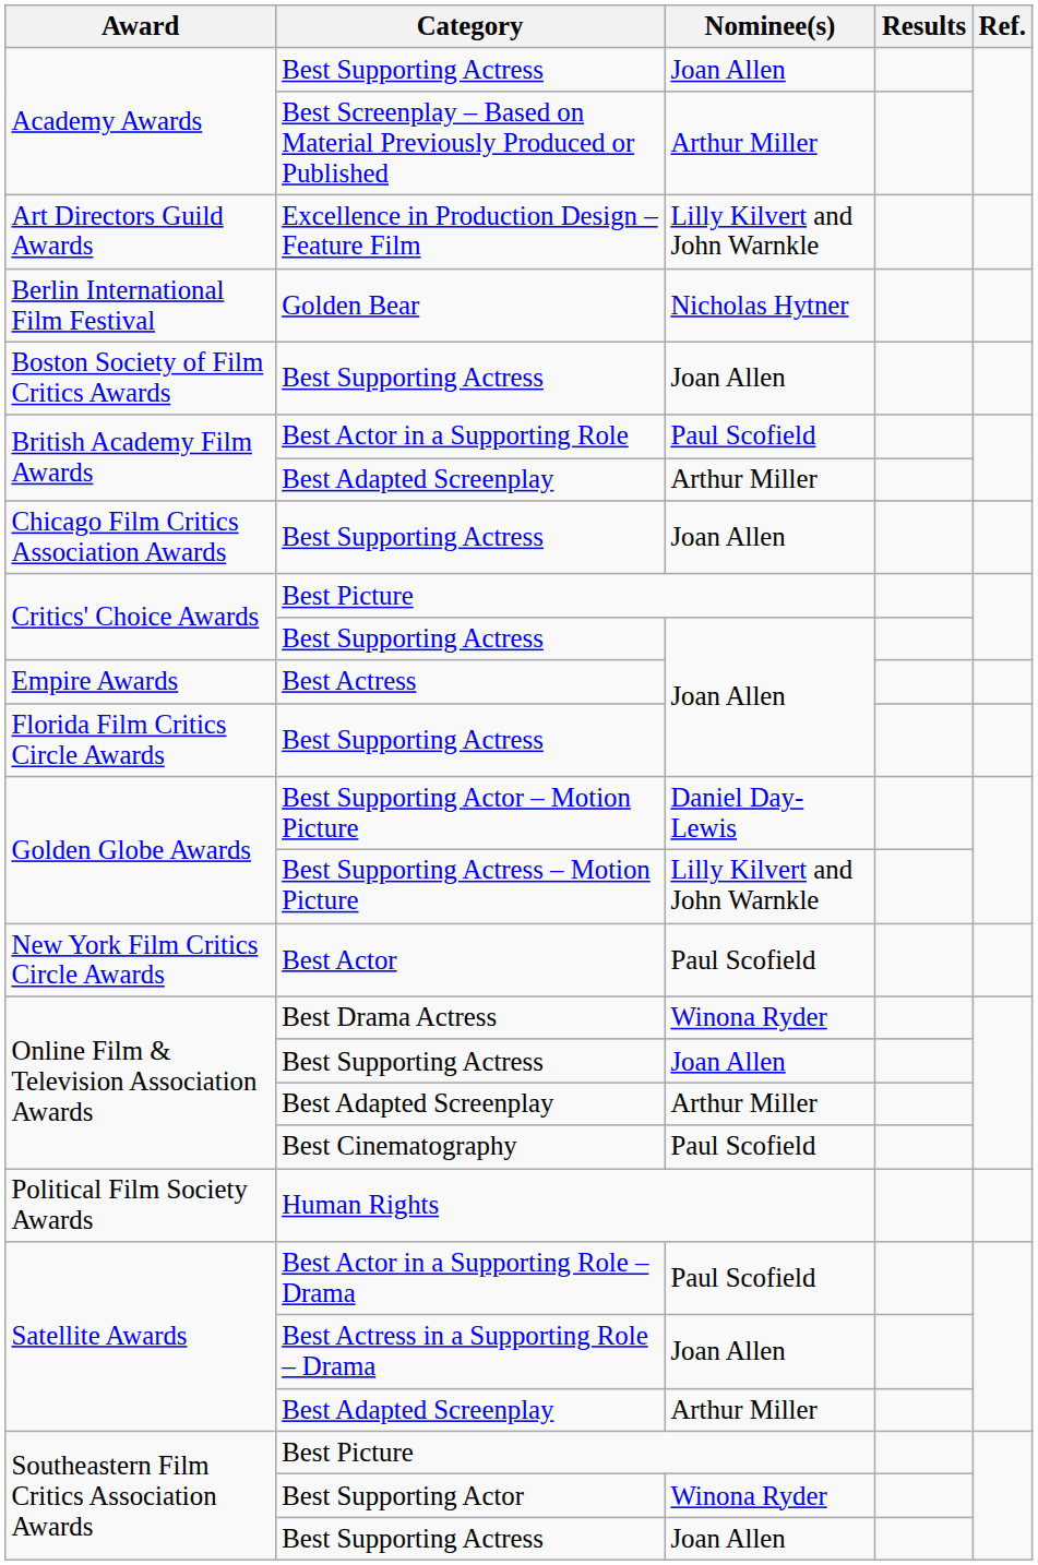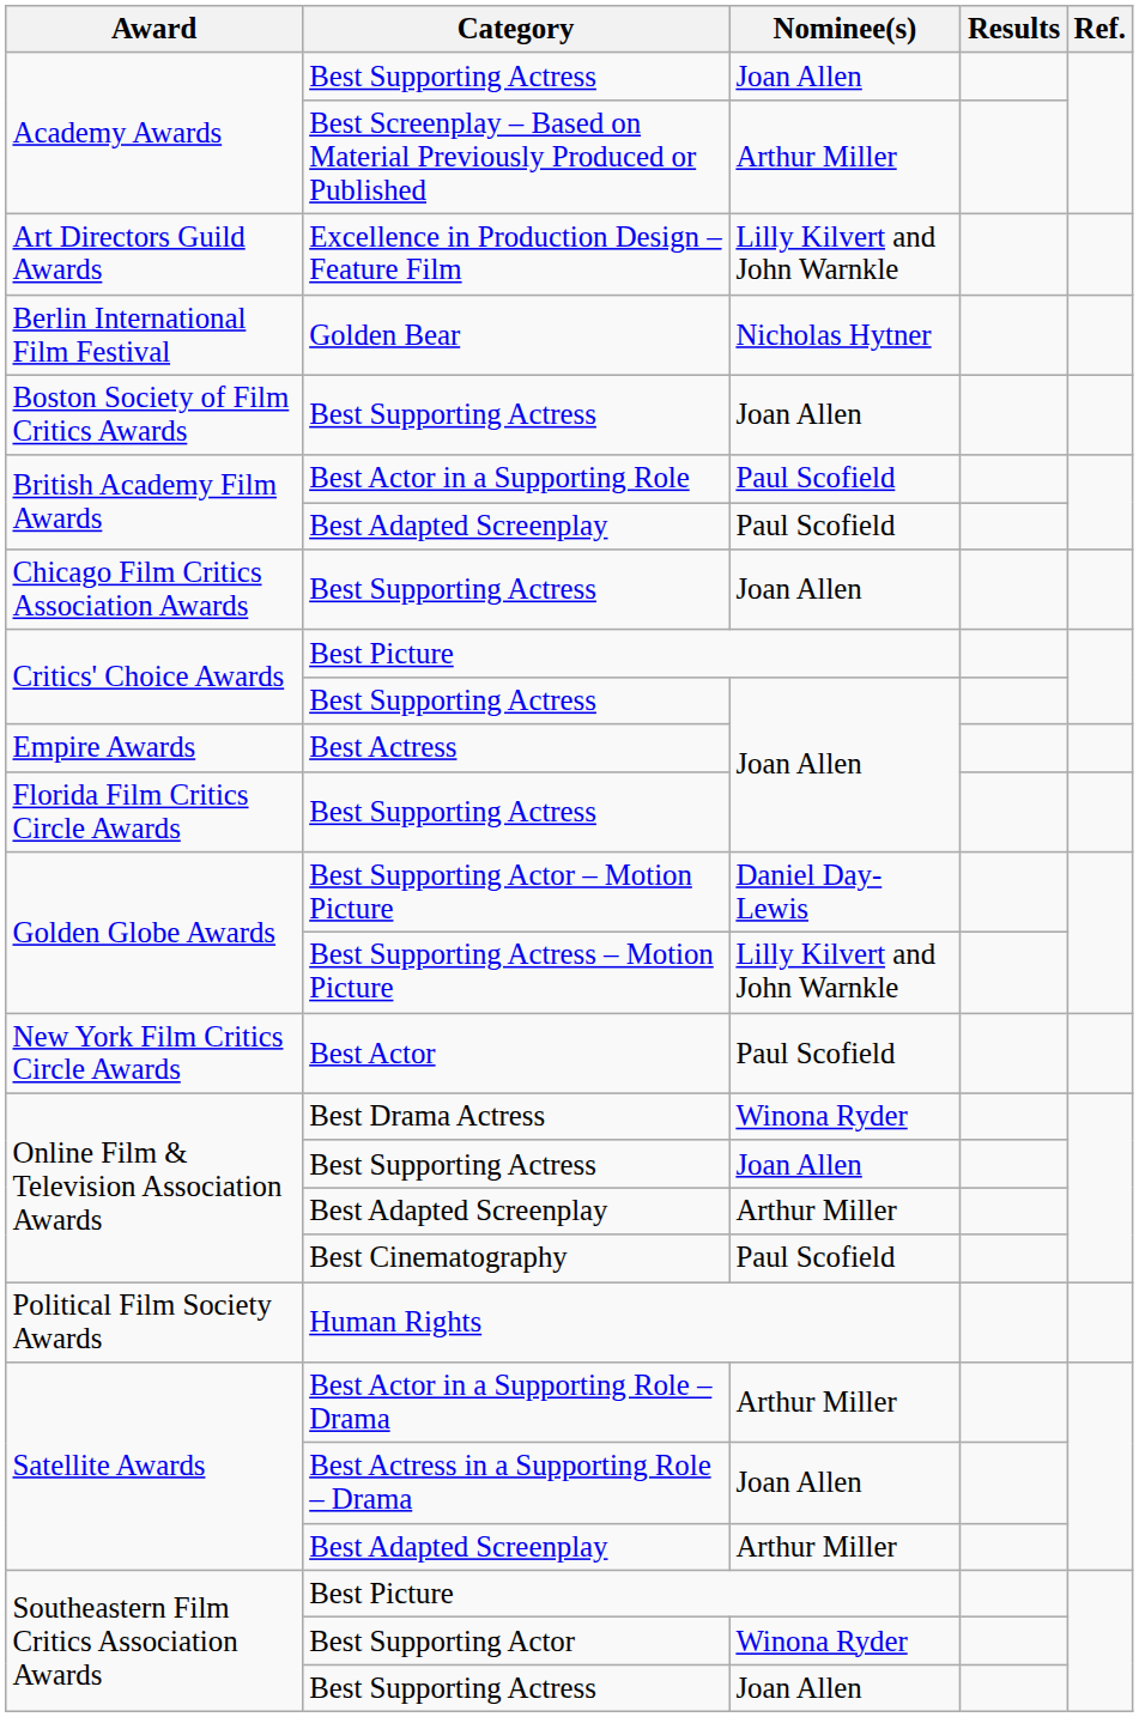 <table class="wikitable">
 <tr>
 <th>Award</th>
 <th>Category</th>
 <th>Nominee(s)</th>
 <th>Results</th>
 <th>Ref.</th>
 </tr>
 <tr>
 <td rowspan="2"><a href='#'>Academy Awards</a></td>
 <td><a href='#'>Best Supporting Actress</a></td>
 <td><a href='#'>Joan Allen</a></td>
 <td></td>
 <td align="center" rowspan="2"></td>
 </tr>
 <tr>
 <td><a href='#'>Best Screenplay – Based on Material Previously Produced or Published</a></td>
 <td><a href='#'>Arthur Miller</a></td>
 <td></td>
 </tr>
 <tr>
 <td><a href='#'>Art Directors Guild Awards</a></td>
 <td><a href='#'>Excellence in Production Design – Feature Film</a></td>
 <td><a href='#'>Lilly Kilvert</a> and John Warnkle</td>
 <td></td>
 <td align="center"></td>
 </tr>
 <tr>
 <td><a href='#'>Berlin International Film Festival</a></td>
 <td><a href='#'>Golden Bear</a></td>
 <td><a href='#'>Nicholas Hytner</a></td>
 <td></td>
 <td align="center"></td>
 </tr>
 <tr>
 <td><a href='#'>Boston Society of Film Critics Awards</a></td>
 <td><a href='#'>Best Supporting Actress</a></td>
 <td>Joan Allen</td>
 <td></td>
 <td align="center"></td>
 </tr>
 <tr>
 <td rowspan="2"><a href='#'>British Academy Film Awards</a></td>
 <td><a href='#'>Best Actor in a Supporting Role</a></td>
 <td><a href='#'>Paul Scofield</a></td>
 <td></td>
 <td align="center" rowspan="2"></td>
 </tr>
 <tr>
 <td><a href='#'>Best Adapted Screenplay</a></td>
-<td>Arthur Miller</td>
+<td>Paul Scofield</td>
 <td></td>
 </tr>
 <tr>
 <td><a href='#'>Chicago Film Critics Association Awards</a></td>
 <td><a href='#'>Best Supporting Actress</a></td>
 <td>Joan Allen</td>
 <td></td>
 <td align="center"></td>
 </tr>
 <tr>
 <td rowspan="2"><a href='#'>Critics' Choice Awards</a></td>
 <td colspan="2"><a href='#'>Best Picture</a></td>
 <td></td>
 <td align="center" rowspan="2"></td>
 </tr>
 <tr>
 <td><a href='#'>Best Supporting Actress</a></td>
 <td rowspan="3">Joan Allen</td>
 <td></td>
 </tr>
 <tr>
 <td><a href='#'>Empire Awards</a></td>
 <td><a href='#'>Best Actress</a></td>
 <td></td>
 <td align="center"></td>
 </tr>
 <tr>
 <td><a href='#'>Florida Film Critics Circle Awards</a></td>
 <td><a href='#'>Best Supporting Actress</a></td>
 <td></td>
 <td align="center"></td>
 </tr>
 <tr>
 <td rowspan="2"><a href='#'>Golden Globe Awards</a></td>
 <td><a href='#'>Best Supporting Actor – Motion Picture</a></td>
 <td><a href='#'>Daniel Day-Lewis</a></td>
 <td></td>
 <td align="center" rowspan="2"></td>
 </tr>
 <tr>
 <td><a href='#'>Best Supporting Actress – Motion Picture</a></td>
 <td><a href='#'>Lilly Kilvert</a> and John Warnkle</td>
 <td></td>
 </tr>
 <tr>
 <td><a href='#'>New York Film Critics Circle Awards</a></td>
 <td><a href='#'>Best Actor</a></td>
 <td>Paul Scofield</td>
 <td></td>
 <td align="center"></td>
 </tr>
 <tr>
 <td rowspan="4">Online Film & Television Association Awards</td>
 <td>Best Drama Actress</td>
 <td><a href='#'>Winona Ryder</a></td>
 <td></td>
 <td align="center" rowspan="4"></td>
 </tr>
 <tr>
 <td>Best Supporting Actress</td>
 <td><a href='#'>Joan Allen</a></td>
 <td></td>
 </tr>
 <tr>
 <td>Best Adapted Screenplay</td>
 <td>Arthur Miller</td>
 <td></td>
 </tr>
 <tr>
 <td>Best Cinematography</td>
 <td>Paul Scofield</td>
 <td></td>
 </tr>
 <tr>
 <td>Political Film Society Awards</td>
 <td colspan="2"><a href='#'>Human Rights</a></td>
 <td></td>
 <td align="center"></td>
 </tr>
 <tr>
 <td rowspan="3"><a href='#'>Satellite Awards</a></td>
 <td><a href='#'>Best Actor in a Supporting Role – Drama</a></td>
-<td>Paul Scofield</td>
+<td>Arthur Miller</td>
 <td></td>
 <td align="center" rowspan="3"></td>
 </tr>
 <tr>
 <td><a href='#'>Best Actress in a Supporting Role – Drama</a></td>
 <td>Joan Allen</td>
 <td></td>
 </tr>
 <tr>
 <td><a href='#'>Best Adapted Screenplay</a></td>
 <td>Arthur Miller</td>
 <td></td>
 </tr>
 <tr>
 <td rowspan="3">Southeastern Film Critics Association Awards</td>
 <td colspan="2">Best Picture</td>
 <td></td>
 <td align="center" rowspan="3"></td>
 </tr>
 <tr>
 <td>Best Supporting Actor</td>
 <td><a href='#'>Winona Ryder</a></td>
 <td></td>
 </tr>
 <tr>
 <td>Best Supporting Actress</td>
 <td>Joan Allen</td>
 <td></td>
 </tr>
 </table>
